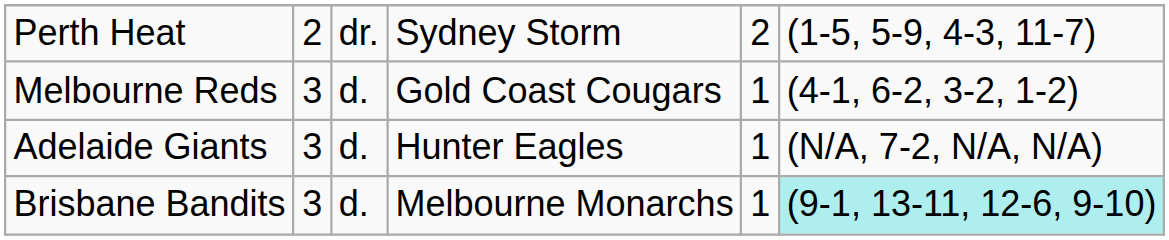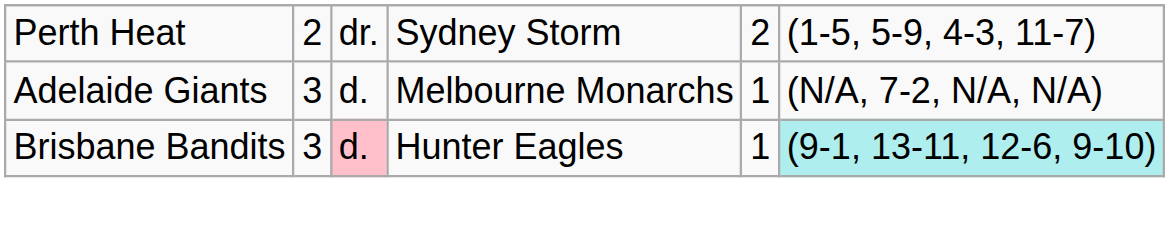 <table class="wikitable">
 <tr>
 </tr>
 <tr>
 <td>Perth Heat</td>
 <td>2</td>
 <td>dr.</td>
 <td>Sydney Storm</td>
 <td>2</td>
 <td>(1-5, 5-9, 4-3, 11-7)</td>
 </tr>
 <tr>
-<td>Melbourne Reds</td>
-<td>3</td>
-<td>d.</td>
-<td>Gold Coast Cougars</td>
-<td>1</td>
-<td>(4-1, 6-2, 3-2, 1-2)</td>
-</tr>
-<tr>
 <td>Adelaide Giants</td>
 <td>3</td>
 <td>d.</td>
-<td>Hunter Eagles</td>
+<td>Melbourne Monarchs</td>
 <td>1</td>
 <td>(N/A, 7-2, N/A, N/A)</td>
 </tr>
 <tr>
 <td>Brisbane Bandits</td>
 <td>3</td>
-<td>d.</td>
-<td>Melbourne Monarchs</td>
+<td style="background: pink;">d.</td>
+<td>Hunter Eagles</td>
 <td>1</td>
 <td style="background: paleturquoise;">(9-1, 13-11, 12-6, 9-10)</td>
 </tr>
 </table>
